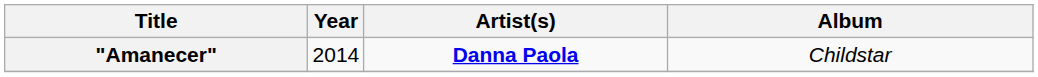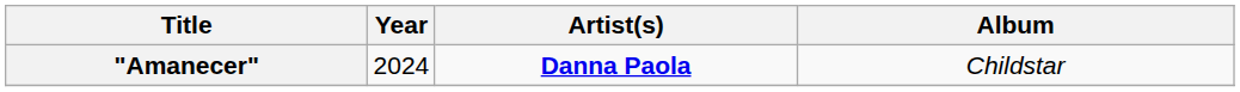 <table class="wikitable plainrowheaders" style="text-align:center;">
 <tr>
 <th scope="col" style="width:14em;">Title</th>
 <th scope="col" style="width:1em;">Year</th>
 <th scope="col" style="width:14em;">Artist(s)</th>
 <th scope="col" style="width:17em;">Album</th>
 </tr>
 <tr>
 <th scope="row">"Amanecer"</th>
-<td rowspan="1">2014</td>
+<td rowspan="1">2024</td>
 <td><strong><a href='#'>Danna Paola</a></strong></td>
 <td><em>Childstar</em></td>
 </tr>
 <tr>
 </tr>
 </table>
